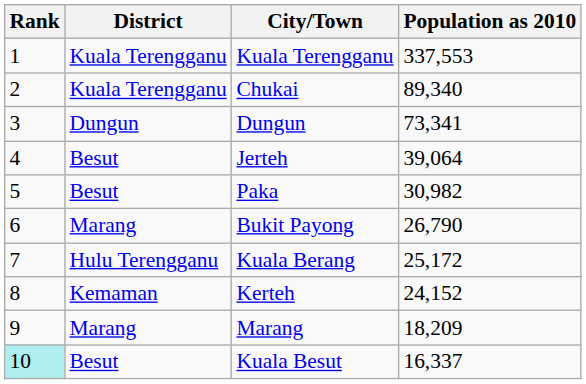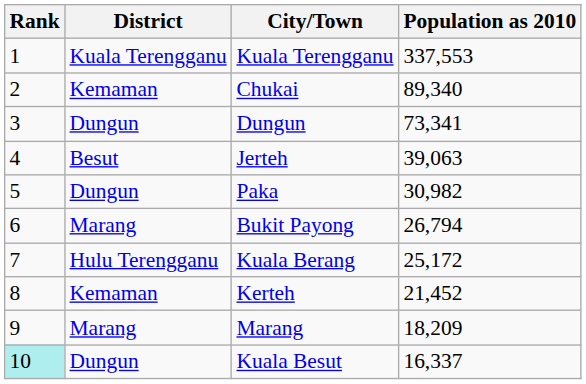 <table class="wikitable sortable" border="1">
 <tr>
 <th scope="col">Rank</th>
 <th scope="col">District</th>
 <th scope="col">City/Town</th>
 <th scope="col">Population as 2010</th>
 </tr>
 <tr>
 <td>1</td>
 <td><a href='#'>Kuala Terengganu</a></td>
 <td><a href='#'>Kuala Terengganu</a></td>
 <td>337,553</td>
 </tr>
 <tr>
 <td>2</td>
-<td><a href='#'>Kuala Terengganu</a></td>
+<td><a href='#'>Kemaman</a></td>
 <td><a href='#'>Chukai</a></td>
 <td>89,340</td>
 </tr>
 <tr>
 <td>3</td>
 <td><a href='#'>Dungun</a></td>
 <td><a href='#'>Dungun</a></td>
 <td>73,341</td>
 </tr>
 <tr>
 <td>4</td>
 <td><a href='#'>Besut</a></td>
 <td><a href='#'>Jerteh</a></td>
-<td>39,064</td>
+<td>39,063</td>
 </tr>
 <tr>
 <td>5</td>
-<td><a href='#'>Besut</a></td>
+<td><a href='#'>Dungun</a></td>
 <td><a href='#'>Paka</a></td>
 <td>30,982</td>
 </tr>
 <tr>
 <td>6</td>
 <td><a href='#'>Marang</a></td>
 <td><a href='#'>Bukit Payong</a></td>
-<td>26,790</td>
+<td>26,794</td>
 </tr>
 <tr>
 <td>7</td>
 <td><a href='#'>Hulu Terengganu</a></td>
 <td><a href='#'>Kuala Berang</a></td>
 <td>25,172</td>
 </tr>
 <tr>
 <td>8</td>
 <td><a href='#'>Kemaman</a></td>
 <td><a href='#'>Kerteh</a></td>
-<td>24,152</td>
+<td>21,452</td>
 </tr>
 <tr>
 <td>9</td>
 <td><a href='#'>Marang</a></td>
 <td><a href='#'>Marang</a></td>
 <td>18,209</td>
 </tr>
 <tr>
 <td style="background: paleturquoise;">10</td>
-<td><a href='#'>Besut</a></td>
+<td><a href='#'>Dungun</a></td>
 <td><a href='#'>Kuala Besut</a></td>
 <td>16,337</td>
 </tr>
 </table>
